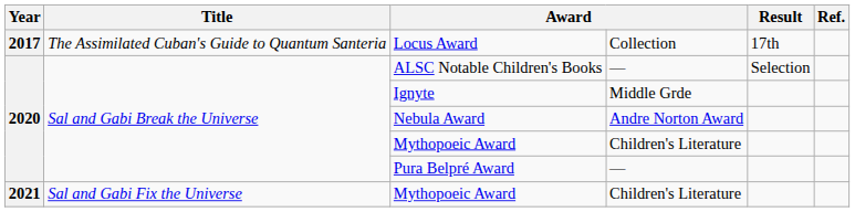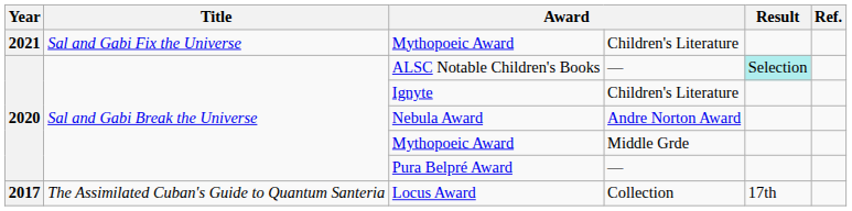 <table class="wikitable sortable mw-collapsible">
 <tr>
 <th>Year</th>
 <th>Title</th>
 <th colspan="2">Award</th>
 <th>Result</th>
 <th>Ref.</th>
 </tr>
 <tr>
-<th>2017</th>
-<td><em>The Assimilated Cuban's Guide to Quantum Santeria</em></td>
-<td><a href='#'>Locus Award</a></td>
-<td>Collection</td>
-<td>17th</td>
+<th>2021</th>
+<td><em><a href='#'>Sal and Gabi Fix the Universe</a></em></td>
+<td><a href='#'>Mythopoeic Award</a></td>
+<td>Children's Literature</td>
+<td></td>
 <td></td>
 </tr>
 <tr>
 <th rowspan="5">2020</th>
 <td rowspan="5"><em><a href='#'>Sal and Gabi Break the Universe</a></em></td>
 <td><a href='#'>ALSC</a> Notable Children's Books</td>
 <td>—</td>
-<td>Selection</td>
+<td style="background: paleturquoise;">Selection</td>
 <td></td>
 </tr>
 <tr>
 <td><a href='#'>Ignyte</a></td>
-<td>Middle Grde</td>
+<td>Children's Literature</td>
 <td></td>
 <td></td>
 </tr>
 <tr>
 <td><a href='#'>Nebula Award</a></td>
 <td><a href='#'>Andre Norton Award</a></td>
 <td></td>
 <td></td>
 </tr>
 <tr>
 <td><a href='#'>Mythopoeic Award</a></td>
-<td>Children's Literature</td>
+<td>Middle Grde</td>
 <td></td>
 <td></td>
 </tr>
 <tr>
 <td><a href='#'>Pura Belpré Award</a></td>
 <td>—</td>
 <td></td>
 <td></td>
 </tr>
 <tr>
-<th>2021</th>
-<td><em><a href='#'>Sal and Gabi Fix the Universe</a></em></td>
-<td><a href='#'>Mythopoeic Award</a></td>
-<td>Children's Literature</td>
-<td></td>
+<th>2017</th>
+<td><em>The Assimilated Cuban's Guide to Quantum Santeria</em></td>
+<td><a href='#'>Locus Award</a></td>
+<td>Collection</td>
+<td>17th</td>
 <td></td>
 </tr>
 </table>
